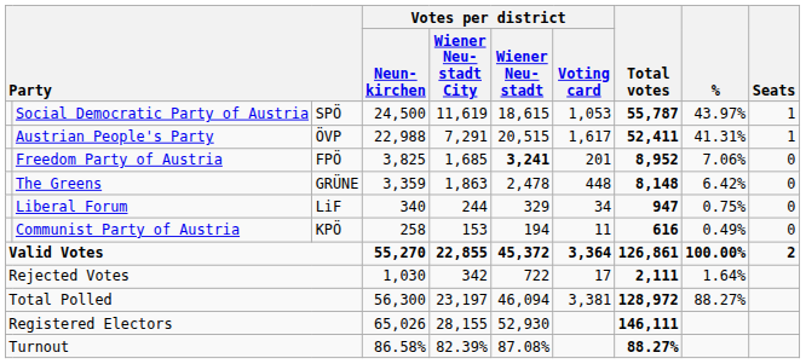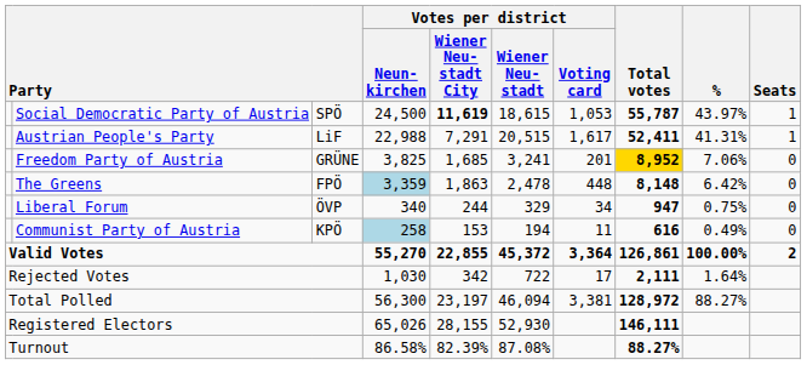 <table class="wikitable" border="1" style="text-align:right;">
 <tr>
 <th style="text-align:left;" valign=bottom rowspan=2 colspan=3>Party</th>
 <th colspan=4>Votes per district</th>
 <th align=center valign=bottom rowspan=2 width="50">Total<br>votes</th>
 <th align=center valign=bottom rowspan=2 width="50">%</th>
 <th align=center valign=bottom rowspan=2>Seats</th>
 </tr>
 <tr>
 <th align=center valign=bottom width="50"><a href='#'>Neun-<br>kirchen</a></th>
 <th align=center valign=bottom width="50"><a href='#'>Wiener<br>Neu-<br>stadt<br>City</a></th>
 <th align=center valign=bottom width="50"><a href='#'>Wiener<br>Neu-<br>stadt</a></th>
 <th align=center valign=bottom width="50"><a href='#'>Voting<br>card</a></th>
 </tr>
 <tr>
 <td></td>
 <td align=left style="white-space: nowrap;"><a href='#'>Social Democratic Party of Austria</a></td>
 <td align=left>SPÖ</td>
 <td>24,500</td>
-<td>11,619</td>
+<td><strong>11,619</strong></td>
 <td>18,615</td>
 <td>1,053</td>
 <td><strong>55,787</strong></td>
 <td>43.97%</td>
 <td>1</td>
 </tr>
 <tr>
 <td></td>
 <td align=left><a href='#'>Austrian People's Party</a></td>
-<td align=left>ÖVP</td>
+<td align=left>LiF</td>
 <td>22,988</td>
 <td>7,291</td>
 <td>20,515</td>
 <td>1,617</td>
 <td><strong>52,411</strong></td>
 <td>41.31%</td>
 <td>1</td>
 </tr>
 <tr>
 <td></td>
 <td align=left><a href='#'>Freedom Party of Austria</a></td>
-<td align=left>FPÖ</td>
+<td align=left>GRÜNE</td>
 <td>3,825</td>
 <td>1,685</td>
-<td><strong>3,241</strong></td>
+<td>3,241</td>
 <td>201</td>
-<td><strong>8,952</strong></td>
+<td style="background: gold;"><strong>8,952</strong></td>
 <td>7.06%</td>
 <td>0</td>
 </tr>
 <tr>
 <td></td>
 <td align=left><a href='#'>The Greens</a></td>
-<td align=left>GRÜNE</td>
-<td>3,359</td>
+<td align=left>FPÖ</td>
+<td style="background: lightblue;">3,359</td>
 <td>1,863</td>
 <td>2,478</td>
 <td>448</td>
 <td><strong>8,148</strong></td>
 <td>6.42%</td>
 <td>0</td>
 </tr>
 <tr>
 <td></td>
 <td align=left><a href='#'>Liberal Forum</a></td>
-<td align=left>LiF</td>
+<td align=left>ÖVP</td>
 <td>340</td>
 <td>244</td>
 <td>329</td>
 <td>34</td>
 <td><strong>947</strong></td>
 <td>0.75%</td>
 <td>0</td>
 </tr>
 <tr>
 <td></td>
 <td align=left><a href='#'>Communist Party of Austria</a></td>
 <td align=left>KPÖ</td>
-<td>258</td>
+<td style="background: lightblue;">258</td>
 <td>153</td>
 <td>194</td>
 <td>11</td>
 <td><strong>616</strong></td>
 <td>0.49%</td>
 <td>0</td>
 </tr>
 <tr style="font-weight:bold">
 <td align=left colspan=3>Valid Votes</td>
 <td>55,270</td>
 <td>22,855</td>
 <td>45,372</td>
 <td>3,364</td>
 <td>126,861</td>
 <td>100.00%</td>
 <td>2</td>
 </tr>
 <tr>
 <td align=left colspan=3>Rejected Votes</td>
 <td>1,030</td>
 <td>342</td>
 <td>722</td>
 <td>17</td>
 <td><strong>2,111</strong></td>
 <td>1.64%</td>
 <td></td>
 </tr>
 <tr>
 <td align=left colspan=3>Total Polled</td>
 <td>56,300</td>
 <td>23,197</td>
 <td>46,094</td>
 <td>3,381</td>
 <td><strong>128,972</strong></td>
 <td>88.27%</td>
 <td></td>
 </tr>
 <tr>
 <td align=left colspan=3>Registered Electors</td>
 <td>65,026</td>
 <td>28,155</td>
 <td>52,930</td>
 <td></td>
 <td><strong>146,111</strong></td>
 <td></td>
 <td></td>
 </tr>
 <tr>
 <td align=left colspan=3>Turnout</td>
 <td>86.58%</td>
 <td>82.39%</td>
 <td>87.08%</td>
 <td></td>
 <td><strong>88.27%</strong></td>
 <td></td>
 <td></td>
 </tr>
 </table>
